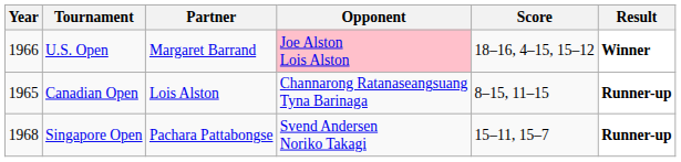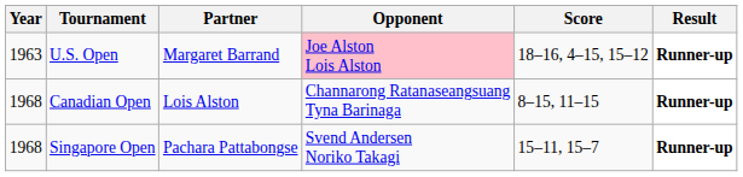 <table class="sortable wikitable" style="font-size: 90%;">
 <tr>
 <th>Year</th>
 <th>Tournament</th>
 <th>Partner</th>
 <th>Opponent</th>
 <th>Score</th>
 <th>Result</th>
 </tr>
 <tr>
-<td align="center">1966</td>
+<td align="center">1963</td>
 <td><a href='#'>U.S. Open</a></td>
 <td> <a href='#'>Margaret Barrand</a></td>
 <td style="background: pink;"> <a href='#'>Joe Alston</a><br> <a href='#'>Lois Alston</a></td>
 <td>18–16, 4–15, 15–12</td>
-<td style="text-align:left; background:white"> <strong>Winner</strong></td>
+<td style="text-align:left; background:white"> <strong>Runner-up</strong></td>
 </tr>
 <tr>
-<td align="center">1965</td>
+<td align="center">1968</td>
 <td><a href='#'>Canadian Open</a></td>
 <td> <a href='#'>Lois Alston</a></td>
 <td> <a href='#'>Channarong Ratanaseangsuang</a><br> <a href='#'>Tyna Barinaga</a></td>
 <td>8–15, 11–15</td>
 <td style="text-align:left; background:white"> <strong>Runner-up</strong></td>
 </tr>
 <tr>
 <td align="center">1968</td>
 <td><a href='#'>Singapore Open</a></td>
 <td> <a href='#'>Pachara Pattabongse</a></td>
 <td> <a href='#'>Svend Andersen</a><br> <a href='#'>Noriko Takagi</a></td>
 <td>15–11, 15–7</td>
 <td style="text-align:left; background:white"> <strong>Runner-up</strong></td>
 </tr>
 </table>
